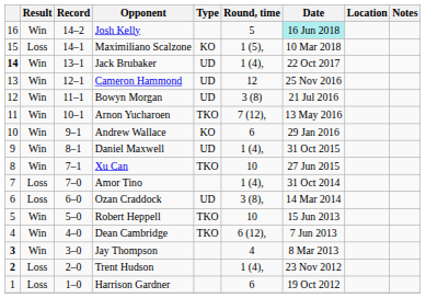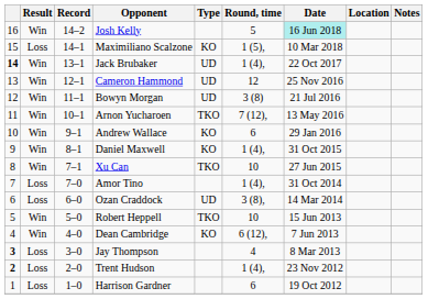 <table class="wikitable" style="text-align:center">
 <tr>
 <th></th>
 <th>Result</th>
 <th>Record</th>
 <th>Opponent</th>
 <th>Type</th>
 <th>Round, time</th>
 <th>Date</th>
 <th>Location</th>
 <th>Notes</th>
 </tr>
 <tr>
 <td>16</td>
 <td>Win</td>
 <td>14–2</td>
 <td align=left><a href='#'>Josh Kelly</a></td>
 <td></td>
 <td>5</td>
 <td style="background: paleturquoise;">16 Jun 2018</td>
 <td align=left></td>
 <td align=left></td>
 </tr>
 <tr>
 <td>15</td>
 <td>Loss</td>
 <td>14–1</td>
 <td align=left>Maximiliano Scalzone</td>
 <td>KO</td>
 <td>1 (5), </td>
 <td>10 Mar 2018</td>
 <td align=left></td>
 <td></td>
 </tr>
 <tr>
 <td><strong>14</strong></td>
 <td>Win</td>
 <td>13–1</td>
 <td align=left>Jack Brubaker</td>
 <td>UD</td>
 <td>1 (4), </td>
 <td>22 Oct 2017</td>
 <td align=left></td>
 <td align=left></td>
 </tr>
 <tr>
 <td>13</td>
 <td>Win</td>
 <td>12–1</td>
 <td align=left><a href='#'>Cameron Hammond</a></td>
 <td>UD</td>
 <td>12</td>
 <td>25 Nov 2016</td>
 <td align=left></td>
 <td align=left></td>
 </tr>
 <tr>
 <td>12</td>
 <td>Win</td>
 <td>11–1</td>
 <td align=left>Bowyn Morgan</td>
 <td>UD</td>
 <td>3 (8)</td>
 <td>21 Jul 2016</td>
 <td align=left></td>
 <td></td>
 </tr>
 <tr>
 <td>11</td>
 <td>Win</td>
 <td>10–1</td>
 <td align=left>Arnon Yucharoen</td>
 <td>TKO</td>
 <td>7 (12), </td>
 <td>13 May 2016</td>
 <td align=left></td>
 <td></td>
 </tr>
 <tr>
 <td>10</td>
 <td>Win</td>
 <td>9–1</td>
 <td align=left>Andrew Wallace</td>
 <td>KO</td>
 <td>6</td>
 <td>29 Jan 2016</td>
 <td align=left></td>
 <td></td>
 </tr>
 <tr>
 <td>9</td>
 <td>Win</td>
 <td>8–1</td>
 <td align=left>Daniel Maxwell</td>
-<td>UD</td>
+<td>KO</td>
 <td>1 (4), </td>
 <td>31 Oct 2015</td>
 <td align=left></td>
 <td></td>
 </tr>
 <tr>
 <td>8</td>
 <td>Win</td>
 <td>7–1</td>
 <td align=left><a href='#'>Xu Can</a></td>
 <td>TKO</td>
 <td>10</td>
 <td>27 Jun 2015</td>
 <td align=left></td>
 <td align=left></td>
 </tr>
 <tr>
 <td>7</td>
 <td>Loss</td>
 <td>7–0</td>
 <td align=left>Amor Tino</td>
 <td></td>
 <td>1 (4), </td>
 <td>31 Oct 2014</td>
 <td align=left></td>
 <td align=left></td>
 </tr>
 <tr>
 <td>6</td>
 <td>Loss</td>
 <td>6–0</td>
 <td align=left>Ozan Craddock</td>
 <td>UD</td>
 <td>3 (8), </td>
 <td>14 Mar 2014</td>
 <td align=left></td>
 <td align=left></td>
 </tr>
 <tr>
 <td>5</td>
 <td>Win</td>
 <td>5–0</td>
 <td align=left>Robert Heppell</td>
 <td>TKO</td>
 <td>10</td>
 <td>15 Jun 2013</td>
 <td align=left></td>
 <td></td>
 </tr>
 <tr>
 <td>4</td>
 <td>Win</td>
 <td>4–0</td>
 <td align=left>Dean Cambridge</td>
-<td>TKO</td>
+<td>KO</td>
 <td>6 (12), </td>
 <td>7 Jun 2013</td>
 <td align=left></td>
 <td></td>
 </tr>
 <tr>
 <td><strong>3</strong></td>
-<td>Win</td>
+<td>Loss</td>
 <td>3–0</td>
 <td align=left>Jay Thompson</td>
 <td></td>
 <td>4</td>
 <td>8 Mar 2013</td>
 <td align=left></td>
 <td></td>
 </tr>
 <tr>
 <td><strong>2</strong></td>
 <td>Loss</td>
 <td>2–0</td>
 <td align=left>Trent Hudson</td>
 <td></td>
 <td>1 (4), </td>
 <td>23 Nov 2012</td>
 <td align=left></td>
 <td></td>
 </tr>
 <tr>
 <td>1</td>
 <td>Loss</td>
 <td>1–0</td>
 <td align=left>Harrison Gardner</td>
 <td></td>
 <td>6</td>
 <td>19 Oct 2012</td>
 <td align=left></td>
 <td></td>
 </tr>
 <tr>
 </tr>
 </table>
